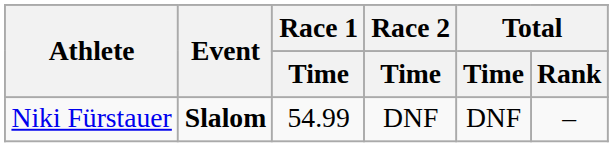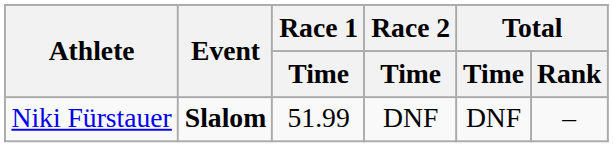 <table class="wikitable" style="font-size:90%">
 <tr>
 <th rowspan="2">Athlete</th>
 <th rowspan="2">Event</th>
 <th>Race 1</th>
 <th>Race 2</th>
 <th colspan="2">Total</th>
 </tr>
 <tr>
 <th>Time</th>
 <th>Time</th>
 <th>Time</th>
 <th>Rank</th>
 </tr>
 <tr>
 <td><a href='#'>Niki Fürstauer</a></td>
 <td><strong>Slalom</strong></td>
-<td align="center">54.99</td>
+<td align="center">51.99</td>
 <td align="center">DNF</td>
 <td align="center">DNF</td>
 <td align="center">–</td>
 </tr>
 </table>
